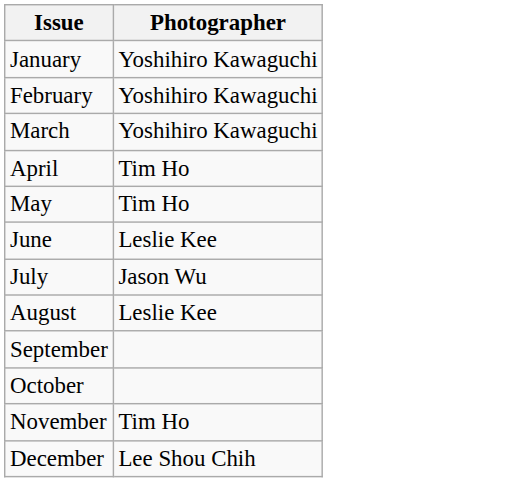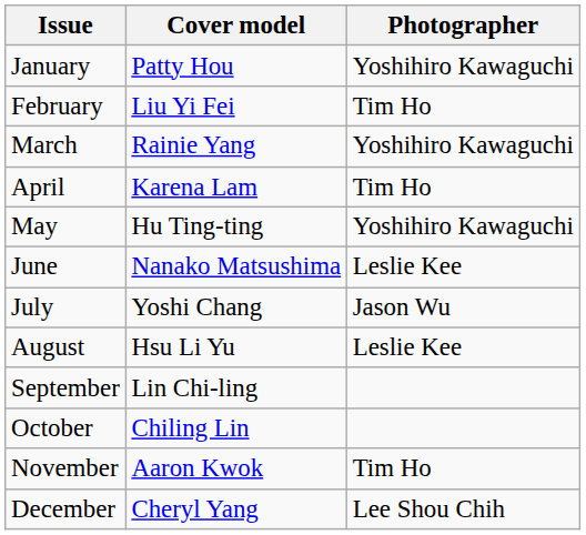 <table class="wikitable">
 <tr>
 <th>Issue</th>
+<th>Cover model</th>
 <th>Photographer</th>
 </tr>
 <tr>
 <td>January</td>
+<td><a href='#'>Patty Hou</a></td>
 <td>Yoshihiro Kawaguchi</td>
 </tr>
 <tr>
 <td>February</td>
-<td>Yoshihiro Kawaguchi</td>
+<td><a href='#'>Liu Yi Fei</a></td>
+<td>Tim Ho</td>
 </tr>
 <tr>
 <td>March</td>
+<td><a href='#'>Rainie Yang</a></td>
 <td>Yoshihiro Kawaguchi</td>
 </tr>
 <tr>
 <td>April</td>
+<td><a href='#'>Karena Lam</a></td>
 <td>Tim Ho</td>
 </tr>
 <tr>
 <td>May</td>
-<td>Tim Ho</td>
+<td>Hu Ting-ting</td>
+<td>Yoshihiro Kawaguchi</td>
 </tr>
 <tr>
 <td>June</td>
+<td><a href='#'>Nanako Matsushima</a></td>
 <td>Leslie Kee</td>
 </tr>
 <tr>
 <td>July</td>
+<td>Yoshi Chang</td>
 <td>Jason Wu</td>
 </tr>
 <tr>
 <td>August</td>
+<td Hsu Li-Yu>Hsu Li Yu</td>
 <td>Leslie Kee</td>
 </tr>
 <tr>
 <td>September</td>
+<td>Lin Chi-ling</td>
 <td></td>
 </tr>
 <tr>
 <td>October</td>
+<td><a href='#'>Chiling Lin</a></td>
 <td></td>
 </tr>
 <tr>
 <td>November</td>
+<td><a href='#'>Aaron Kwok</a></td>
 <td>Tim Ho</td>
 </tr>
 <tr>
 <td>December</td>
+<td><a href='#'>Cheryl Yang</a></td>
 <td>Lee Shou Chih</td>
 </tr>
 </table>
